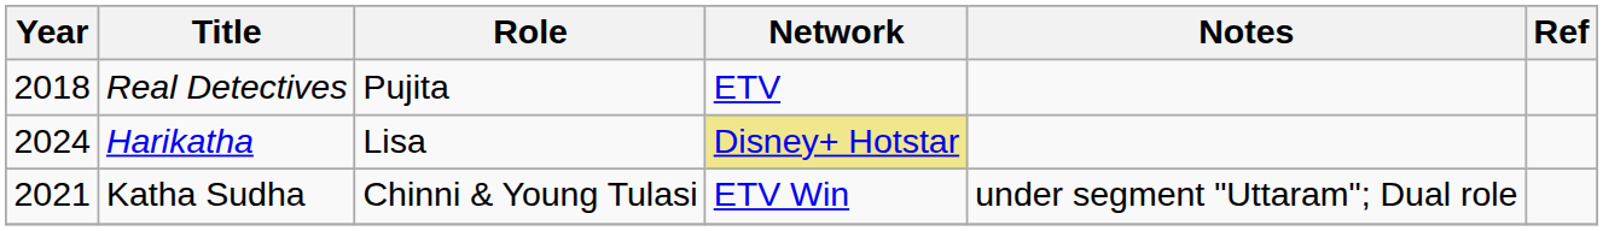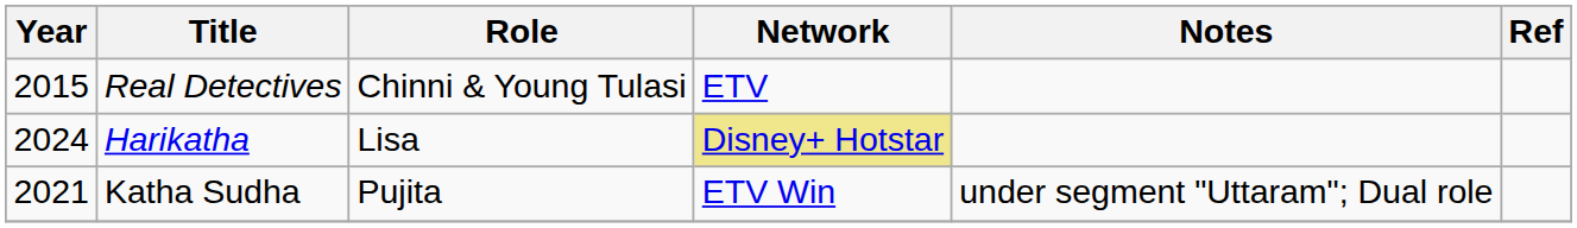 <table class="wikitable sortable">
 <tr>
 <th>Year</th>
 <th>Title</th>
 <th>Role</th>
 <th>Network</th>
 <th>Notes</th>
 <th>Ref</th>
 </tr>
 <tr>
-<td>2018</td>
+<td>2015</td>
 <td><em>Real Detectives</em></td>
-<td>Pujita</td>
+<td>Chinni & Young Tulasi</td>
 <td><a href='#'>ETV</a></td>
 <td></td>
 <td></td>
 </tr>
 <tr>
 <td>2024</td>
 <td><a href='#'><em>Harikatha</em></a></td>
 <td>Lisa</td>
 <td style="background: khaki;"><a href='#'>Disney+ Hotstar</a></td>
 <td></td>
 <td></td>
 </tr>
 <tr>
 <td>2021</td>
 <td>Katha Sudha</td>
-<td>Chinni & Young Tulasi</td>
+<td>Pujita</td>
 <td><a href='#'>ETV Win</a></td>
 <td>under segment "Uttaram"; Dual role</td>
 <td></td>
 </tr>
 <tr>
 </tr>
 </table>
